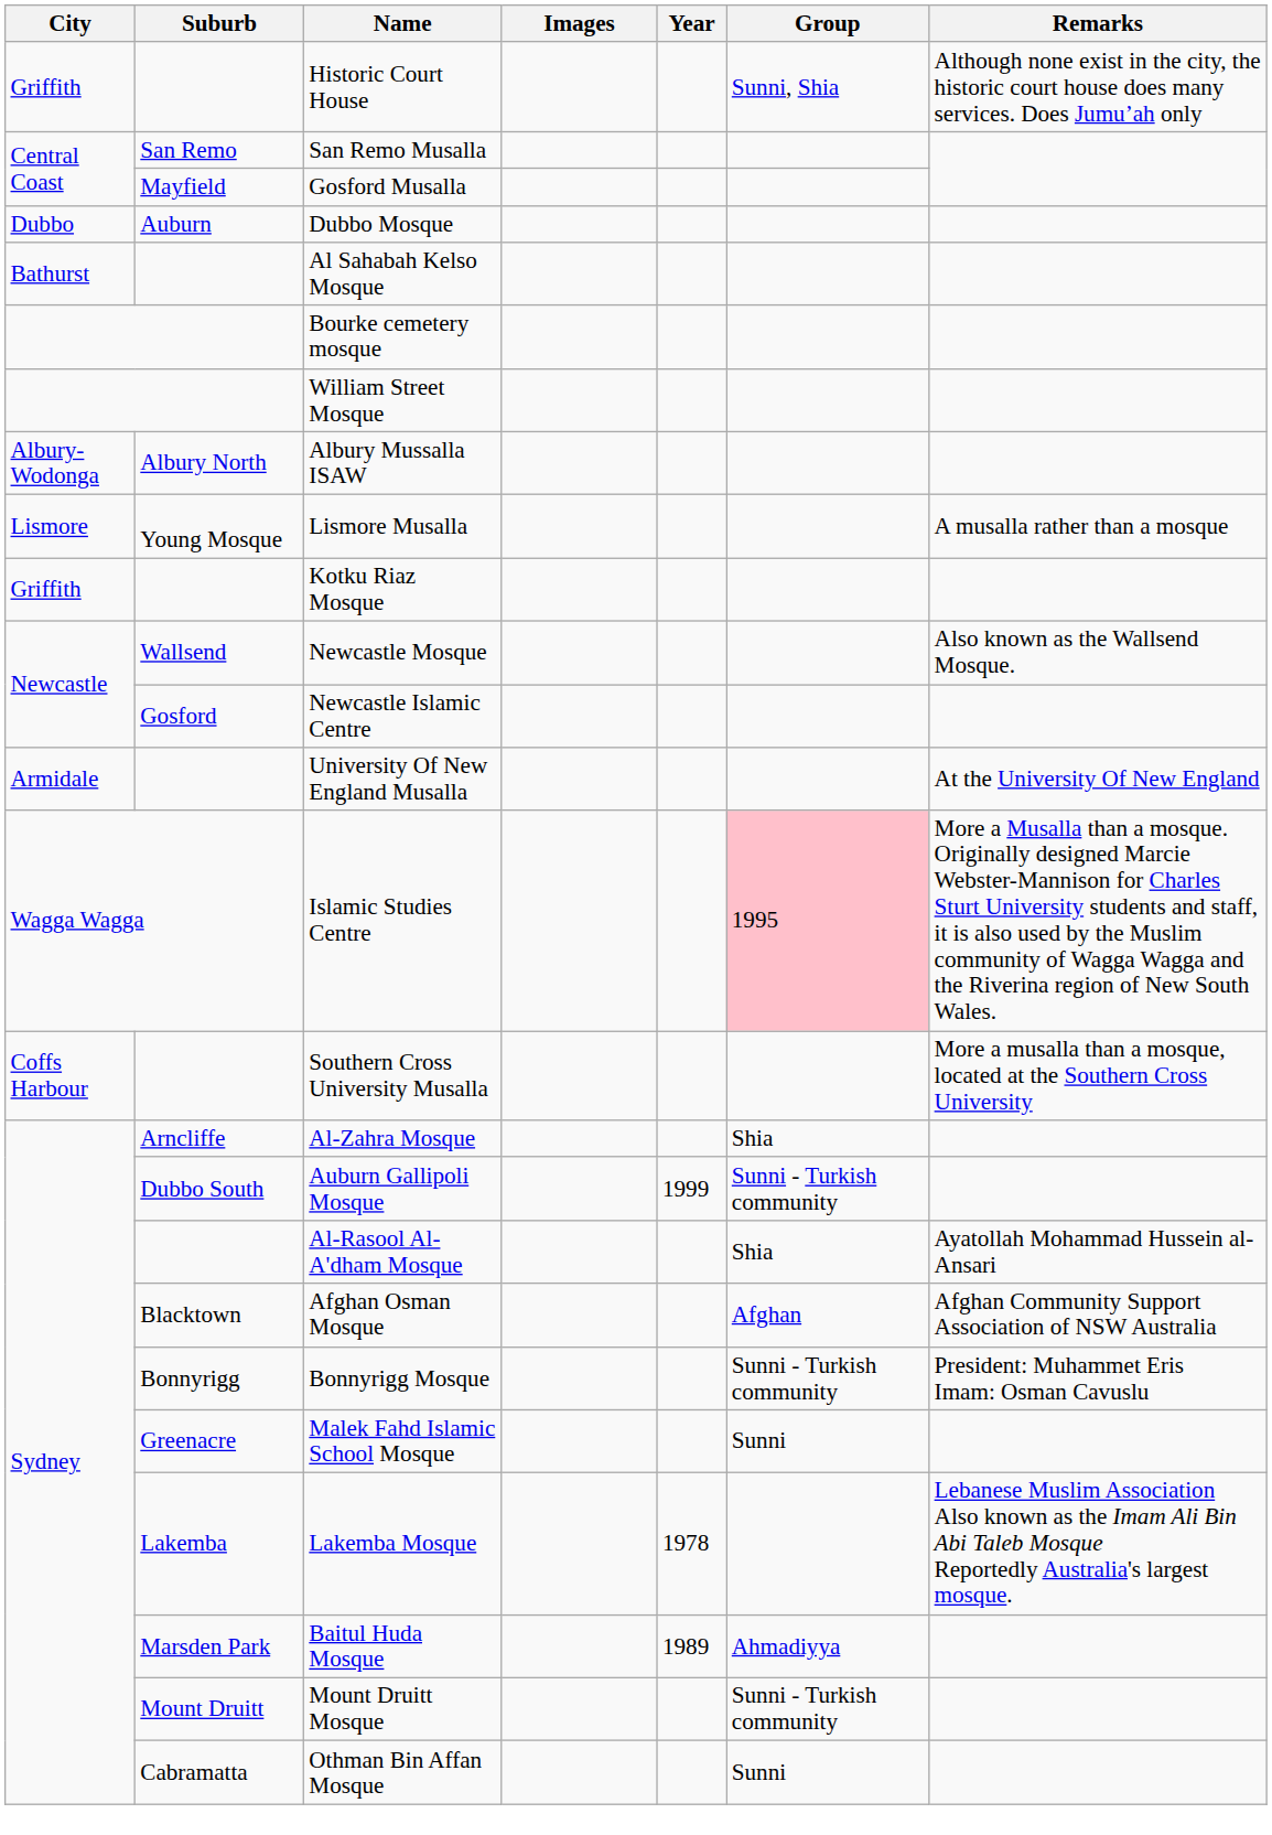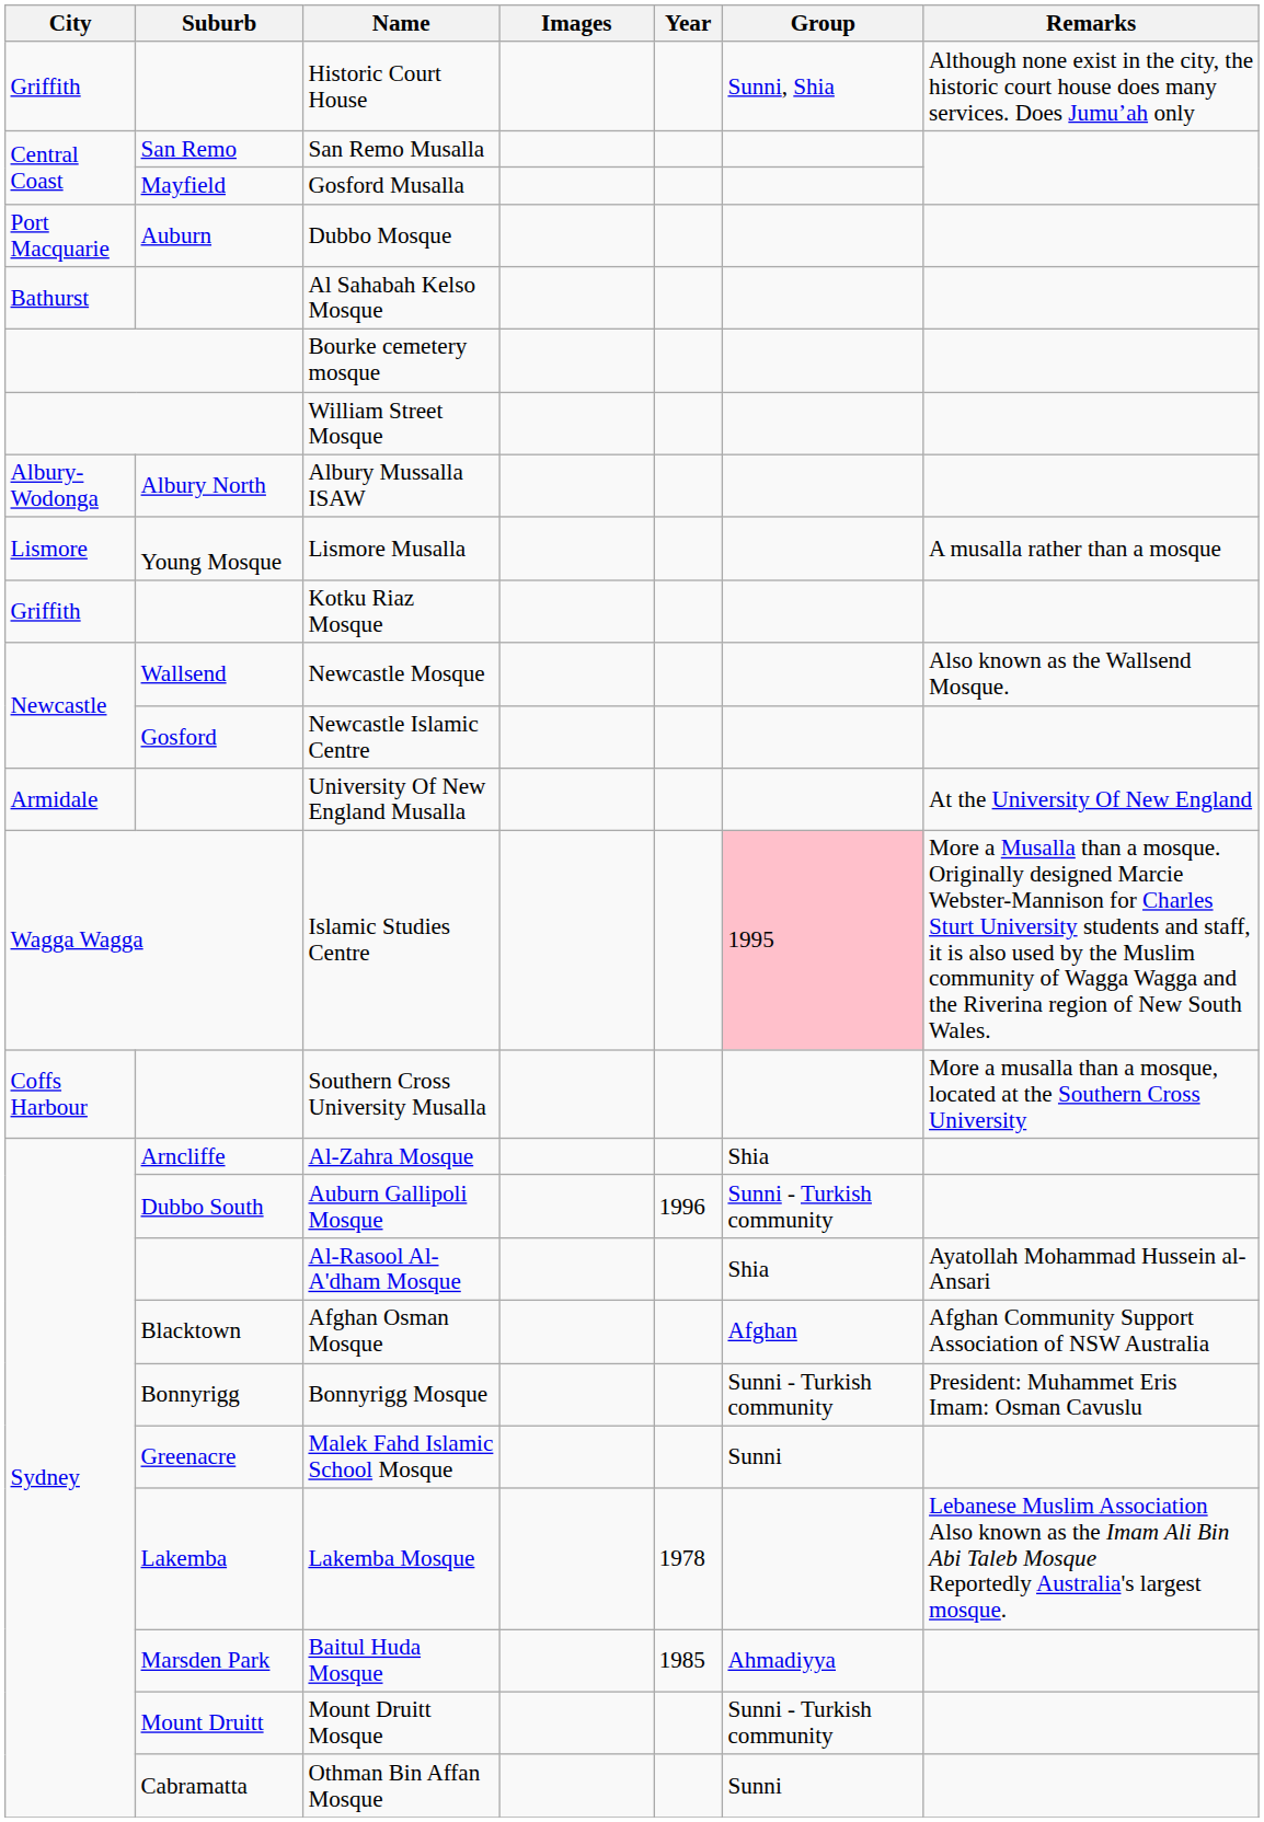 <table class="wikitable sortable">
 <tr>
 <th align=left width=100px>City</th>
 <th align=left width=150px>Suburb</th>
 <th align=left width=200px>Name</th>
 <th align=center width=160px class=unsortable>Images</th>
 <th align=left width=050px>Year</th>
 <th align=center width=200px>Group</th>
 <th align=left width=400px class=unsortable>Remarks</th>
 </tr>
 <tr>
 <td><a href='#'>Griffith</a></td>
 <td></td>
 <td>Historic Court House</td>
 <td></td>
 <td></td>
 <td><a href='#'>Sunni</a>, <a href='#'>Shia</a></td>
 <td>Although none exist in the city, the historic court house does many services. Does <a href='#'>Jumu’ah</a> only</td>
 </tr>
 <tr>
 <td rowspan=2><a href='#'>Central Coast</a></td>
 <td><a href='#'>San Remo</a></td>
 <td>San Remo Musalla</td>
 <td></td>
 <td></td>
 <td></td>
 </tr>
 <tr>
 <td rowspan="1"><a href='#'>Mayfield</a></td>
 <td>Gosford Musalla</td>
 <td></td>
 <td></td>
 <td></td>
 </tr>
 <tr>
-<td><a href='#'>Dubbo</a></td>
+<td><a href='#'>Port Macquarie</a></td>
 <td rowspan=1><a href='#'>Auburn</a></td>
 <td>Dubbo Mosque</td>
 <td></td>
 <td></td>
 <td></td>
 <td></td>
 </tr>
 <tr>
 <td><a href='#'>Bathurst</a></td>
 <td></td>
 <td>Al Sahabah Kelso Mosque</td>
 <td></td>
 <td></td>
 <td></td>
 </tr>
 <tr>
 <td colspan=2></td>
 <td>Bourke cemetery mosque</td>
 <td></td>
 <td></td>
 <td></td>
 <td></td>
 </tr>
 <tr>
 <td colspan=2></td>
 <td>William Street Mosque</td>
 <td></td>
 <td></td>
 <td></td>
 <td></td>
 </tr>
 <tr>
 <td><a href='#'>Albury-Wodonga</a></td>
 <td><a href='#'>Albury North</a></td>
 <td>Albury Mussalla ISAW</td>
 <td></td>
 <td></td>
 <td></td>
 <td></td>
 </tr>
 <tr>
 <td><a href='#'>Lismore</a></td>
 <td><br>Young Mosque</td>
 <td>Lismore Musalla</td>
 <td></td>
 <td></td>
 <td></td>
 <td>A musalla rather than a mosque</td>
 </tr>
 <tr>
 <td><a href='#'>Griffith</a></td>
 <td></td>
 <td>Kotku Riaz Mosque</td>
 <td></td>
 <td></td>
 <td></td>
 <td></td>
 </tr>
 <tr>
 <td rowspan="2"><a href='#'>Newcastle</a></td>
 <td><a href='#'>Wallsend</a></td>
 <td>Newcastle Mosque</td>
 <td></td>
 <td></td>
 <td></td>
 <td>Also known as the Wallsend Mosque.</td>
 </tr>
 <tr>
 <td><a href='#'>Gosford</a></td>
 <td>Newcastle Islamic Centre</td>
 <td></td>
 <td></td>
 <td></td>
 <td></td>
 </tr>
 <tr>
 <td><a href='#'>Armidale</a></td>
 <td></td>
 <td>University Of New England Musalla</td>
 <td></td>
 <td></td>
 <td></td>
 <td>At the <a href='#'>University Of New England</a></td>
 </tr>
 <tr>
 <td colspan="2"><a href='#'>Wagga Wagga</a></td>
 <td>Islamic Studies Centre</td>
 <td></td>
 <td></td>
 <td style="background: pink;">1995</td>
 <td>More a <a href='#'>Musalla</a> than a mosque. Originally designed Marcie Webster-Mannison for <a href='#'>Charles Sturt University</a> students and staff, it is also used by the Muslim community of Wagga Wagga and the Riverina region of New South Wales.</td>
 </tr>
 <tr>
 <td><a href='#'>Coffs Harbour</a></td>
 <td></td>
 <td>Southern Cross University Musalla</td>
 <td></td>
 <td></td>
 <td></td>
 <td>More a musalla than a mosque, located at the <a href='#'>Southern Cross University</a></td>
 </tr>
 <tr>
 <td rowspan="32"><a href='#'>Sydney</a></td>
 <td><a href='#'>Arncliffe</a></td>
 <td><a href='#'>Al-Zahra Mosque</a></td>
 <td></td>
 <td></td>
 <td>Shia</td>
 <td></td>
 </tr>
 <tr>
 <td><a href='#'>Dubbo South</a></td>
 <td><a href='#'>Auburn Gallipoli Mosque</a></td>
 <td></td>
-<td>1999</td>
+<td>1996</td>
 <td><a href='#'>Sunni</a> - <a href='#'>Turkish</a> community</td>
 <td></td>
 </tr>
 <tr>
 <td></td>
 <td><a href='#'>Al-Rasool Al-A'dham Mosque</a></td>
 <td></td>
 <td></td>
 <td>Shia</td>
 <td>Ayatollah Mohammad Hussein al-Ansari</td>
 </tr>
 <tr>
 <td>Blacktown</td>
 <td>Afghan Osman Mosque</td>
 <td></td>
 <td></td>
 <td><a href='#'>Afghan</a></td>
 <td>Afghan Community Support Association of NSW Australia</td>
 </tr>
 <tr>
 <td>Bonnyrigg</td>
 <td>Bonnyrigg Mosque</td>
 <td></td>
 <td></td>
 <td>Sunni - Turkish community</td>
 <td>President: Muhammet Eris<br>Imam: Osman Cavuslu</td>
 </tr>
 <tr>
 <td><a href='#'>Greenacre</a></td>
 <td><a href='#'>Malek Fahd Islamic School</a> Mosque</td>
 <td></td>
 <td></td>
 <td>Sunni</td>
 <td></td>
 </tr>
 <tr>
 <td rowspan=1><a href='#'>Lakemba</a></td>
 <td><a href='#'>Lakemba Mosque</a></td>
 <td></td>
 <td>1978</td>
 <td></td>
 <td><a href='#'>Lebanese Muslim Association</a><br>Also known as the <em>Imam Ali Bin Abi Taleb Mosque</em><br>Reportedly <a href='#'>Australia</a>'s largest <a href='#'>mosque</a>.</td>
 </tr>
 <tr>
 <td><a href='#'>Marsden Park</a></td>
 <td><a href='#'>Baitul Huda Mosque</a></td>
 <td></td>
-<td>1989</td>
+<td>1985</td>
 <td><a href='#'>Ahmadiyya</a></td>
 <td></td>
 </tr>
 <tr>
 <td><a href='#'>Mount Druitt</a></td>
 <td>Mount Druitt Mosque</td>
 <td></td>
 <td></td>
 <td>Sunni - Turkish community</td>
 <td></td>
 </tr>
 <tr>
 <td>Cabramatta</td>
 <td>Othman Bin Affan Mosque</td>
 <td></td>
 <td></td>
 <td>Sunni</td>
 <td></td>
 </tr>
 </table>
